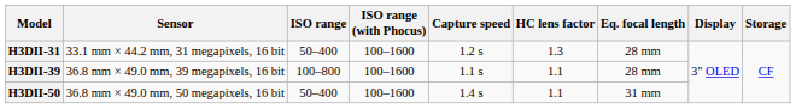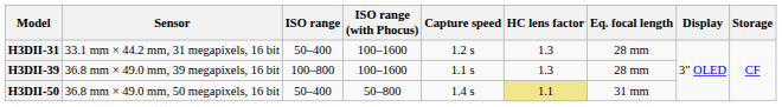 <table class="wikitable" style="font-size:95%;">
 <tr>
 <th>Model</th>
 <th>Sensor</th>
 <th>ISO range</th>
 <th>ISO range<br>(with Phocus)</th>
 <th>Capture speed</th>
 <th>HC lens factor</th>
 <th>Eq. focal length</th>
 <th>Display</th>
 <th>Storage</th>
 </tr>
 <tr>
 <th>H3DII-31</th>
 <td>33.1 mm × 44.2 mm, 31 megapixels, 16 bit</td>
 <td align=center>50–400</td>
 <td align=center>100–1600</td>
 <td align=center>1.2 s</td>
 <td align=center>1.3</td>
 <td align=center>28 mm</td>
 <td rowspan="3" style="text-align:center;">3" <a href='#'>OLED</a></td>
 <td rowspan="3" style="text-align:center;"><a href='#'>CF</a></td>
 </tr>
 <tr>
 <th>H3DII-39</th>
 <td>36.8 mm × 49.0 mm, 39 megapixels, 16 bit</td>
 <td align=center>100–800</td>
 <td align=center>100–1600</td>
 <td align=center>1.1 s</td>
-<td align=center>1.1</td>
+<td align=center>1.3</td>
 <td align=center>28 mm</td>
 </tr>
 <tr>
 <th>H3DII-50</th>
 <td>36.8 mm × 49.0 mm, 50 megapixels, 16 bit</td>
 <td align=center>50–400</td>
-<td align=center>100–1600</td>
+<td align=center>50–800</td>
 <td align=center>1.4 s</td>
-<td align=center>1.1</td>
+<td align=center style="background: khaki;">1.1</td>
 <td align=center>31 mm</td>
 </tr>
 </table>
